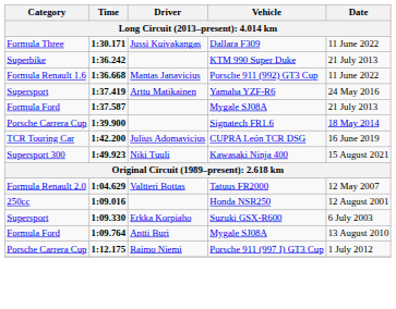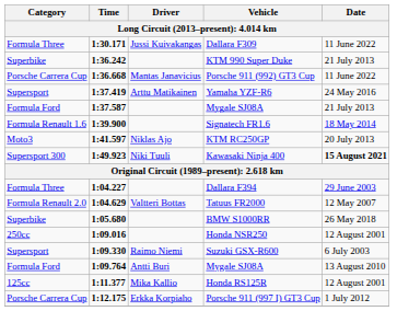 <table class=wikitable style="font-size:90%",>
 <tr>
 <th>Category</th>
 <th>Time</th>
 <th>Driver</th>
 <th>Vehicle</th>
 <th>Date</th>
 </tr>
 <tr>
 <th colspan=5>Long Circuit (2013–present): 4.014 km</th>
 </tr>
 <tr>
 <td><a href='#'>Formula Three</a></td>
 <td><strong>1:30.171</strong></td>
 <td><a href='#'>Jussi Kuivakangas</a></td>
 <td><a href='#'>Dallara F309</a></td>
 <td>11 June 2022</td>
 </tr>
 <tr>
 <td><a href='#'>Superbike</a></td>
 <td><strong>1:36.242</strong></td>
 <td></td>
 <td><a href='#'>KTM 990 Super Duke</a></td>
 <td>21 July 2013</td>
 </tr>
 <tr>
-<td><a href='#'>Formula Renault 1.6</a></td>
+<td><a href='#'>Porsche Carrera Cup</a></td>
 <td><strong>1:36.668</strong></td>
 <td><a href='#'>Mantas Janavicius</a></td>
 <td><a href='#'>Porsche 911 (992) GT3 Cup</a></td>
 <td>11 June 2022</td>
 </tr>
 <tr>
 <td><a href='#'>Supersport</a></td>
 <td><strong>1:37.419</strong></td>
 <td><a href='#'>Arttu Matikainen</a></td>
 <td><a href='#'>Yamaha YZF-R6</a></td>
 <td>24 May 2016</td>
 </tr>
 <tr>
 <td><a href='#'>Formula Ford</a></td>
 <td><strong>1:37.587</strong></td>
 <td></td>
 <td><a href='#'>Mygale SJ08A</a></td>
 <td>21 July 2013</td>
 </tr>
 <tr>
-<td><a href='#'>Porsche Carrera Cup</a></td>
+<td><a href='#'>Formula Renault 1.6</a></td>
 <td><strong>1:39.900</strong></td>
 <td></td>
 <td><a href='#'>Signatech FR1.6</a></td>
 <td><a href='#'>18 May 2014</a></td>
 </tr>
 <tr>
-<td><a href='#'>TCR Touring Car</a></td>
-<td><strong>1:42.200</strong></td>
-<td><a href='#'>Julius Adomavicius</a></td>
-<td><a href='#'>CUPRA León TCR DSG</a></td>
-<td>16 June 2019</td>
+<td><a href='#'>Moto3</a></td>
+<td><strong>1:41.597</strong></td>
+<td><a href='#'>Niklas Ajo</a></td>
+<td><a href='#'>KTM RC250GP</a></td>
+<td>20 July 2013</td>
 </tr>
 <tr>
 <td><a href='#'>Supersport 300</a></td>
 <td><strong>1:49.923</strong></td>
 <td><a href='#'>Niki Tuuli</a></td>
 <td><a href='#'>Kawasaki Ninja 400</a></td>
-<td>15 August 2021</td>
+<td><strong>15 August 2021</strong></td>
 </tr>
 <tr>
 <th colspan=5>Original Circuit (1989–present): 2.618 km</th>
+</tr>
+<tr>
+<td><a href='#'>Formula Three</a></td>
+<td><strong>1:04.227</strong></td>
+<td></td>
+<td><a href='#'>Dallara F394</a></td>
+<td><a href='#'>29 June 2003</a></td>
 </tr>
 <tr>
 <td><a href='#'>Formula Renault 2.0</a></td>
 <td><strong>1:04.629</strong></td>
 <td><a href='#'>Valtteri Bottas</a></td>
 <td><a href='#'>Tatuus FR2000</a></td>
 <td>12 May 2007</td>
+</tr>
+<tr>
+<td><a href='#'>Superbike</a></td>
+<td><strong>1:05.680</strong></td>
+<td></td>
+<td><a href='#'>BMW S1000RR</a></td>
+<td>26 May 2018</td>
 </tr>
 <tr>
 <td><a href='#'>250cc</a></td>
 <td><strong>1:09.016</strong></td>
 <td></td>
 <td><a href='#'>Honda NSR250</a></td>
 <td>12 August 2001</td>
 </tr>
 <tr>
 <td><a href='#'>Supersport</a></td>
 <td><strong>1:09.330</strong></td>
-<td><a href='#'>Erkka Korpiaho</a></td>
+<td><a href='#'>Raimo Niemi</a></td>
 <td><a href='#'>Suzuki GSX-R600</a></td>
 <td>6 July 2003</td>
 </tr>
 <tr>
 <td><a href='#'>Formula Ford</a></td>
 <td><strong>1:09.764</strong></td>
 <td><a href='#'>Antti Buri</a></td>
 <td><a href='#'>Mygale SJ08A</a></td>
 <td>13 August 2010</td>
 </tr>
 <tr>
+<td><a href='#'>125cc</a></td>
+<td><strong>1:11.377</strong></td>
+<td><a href='#'>Mika Kallio</a></td>
+<td><a href='#'>Honda RS125R</a></td>
+<td>12 August 2001</td>
+</tr>
+<tr>
 <td><a href='#'>Porsche Carrera Cup</a></td>
 <td><strong>1:12.175</strong></td>
-<td><a href='#'>Raimo Niemi</a></td>
+<td><a href='#'>Erkka Korpiaho</a></td>
 <td><a href='#'>Porsche 911 (997 I) GT3 Cup</a></td>
 <td>1 July 2012</td>
 </tr>
 <tr>
 </tr>
 </table>
